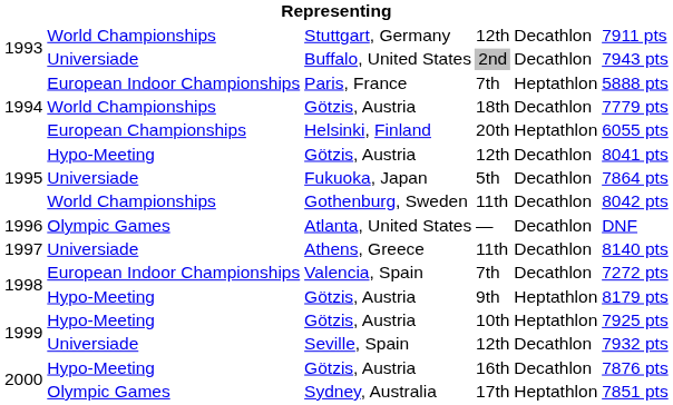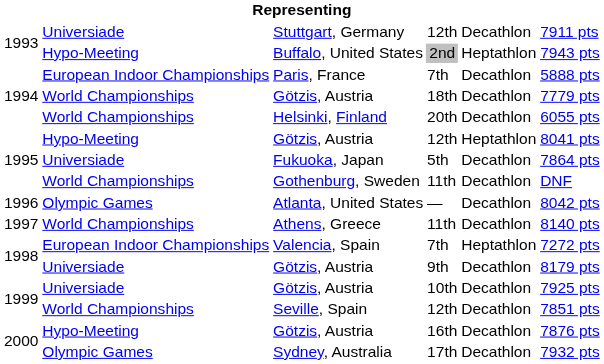 <table>
 <tr>
 <th colspan="6">Representing </th>
 </tr>
 <tr>
 <td rowspan=2>1993</td>
-<td><a href='#'>World Championships</a></td>
+<td><a href='#'>Universiade</a></td>
 <td><a href='#'>Stuttgart</a>, Germany</td>
 <td align="center">12th</td>
 <td>Decathlon</td>
 <td><a href='#'>7911 pts</a></td>
 </tr>
 <tr>
-<td><a href='#'>Universiade</a></td>
+<td><a href='#'>Hypo-Meeting</a></td>
 <td><a href='#'>Buffalo</a>, United States</td>
 <td bgcolor="silver" align="center">2nd</td>
-<td>Decathlon</td>
+<td>Heptathlon</td>
 <td><a href='#'>7943 pts</a></td>
 </tr>
 <tr>
 <td rowspan=3>1994</td>
 <td><a href='#'>European Indoor Championships</a></td>
 <td><a href='#'>Paris</a>, France</td>
 <td>7th</td>
-<td>Heptathlon</td>
+<td>Decathlon</td>
 <td><a href='#'>5888 pts</a></td>
 </tr>
 <tr>
 <td><a href='#'>World Championships</a></td>
 <td><a href='#'>Götzis</a>, Austria</td>
 <td>18th</td>
 <td>Decathlon</td>
 <td><a href='#'>7779 pts</a></td>
 </tr>
 <tr>
-<td><a href='#'>European Championships</a></td>
+<td><a href='#'>World Championships</a></td>
 <td><a href='#'>Helsinki</a>, <a href='#'>Finland</a></td>
 <td align="center">20th</td>
-<td>Heptathlon</td>
+<td>Decathlon</td>
 <td><a href='#'>6055 pts</a></td>
 </tr>
 <tr>
 <td rowspan=3>1995</td>
 <td><a href='#'>Hypo-Meeting</a></td>
 <td><a href='#'>Götzis</a>, Austria</td>
 <td>12th</td>
-<td>Decathlon</td>
+<td>Heptathlon</td>
 <td><a href='#'>8041 pts</a></td>
 </tr>
 <tr>
 <td><a href='#'>Universiade</a></td>
 <td><a href='#'>Fukuoka</a>, Japan</td>
 <td>5th</td>
 <td>Decathlon</td>
 <td><a href='#'>7864 pts</a></td>
 </tr>
 <tr>
 <td><a href='#'>World Championships</a></td>
 <td><a href='#'>Gothenburg</a>, Sweden</td>
 <td>11th</td>
 <td>Decathlon</td>
-<td><a href='#'>8042 pts</a></td>
+<td><a href='#'>DNF</a></td>
 </tr>
 <tr>
 <td>1996</td>
 <td><a href='#'>Olympic Games</a></td>
 <td><a href='#'>Atlanta</a>, United States</td>
 <td>—</td>
 <td>Decathlon</td>
-<td><a href='#'>DNF</a></td>
+<td><a href='#'>8042 pts</a></td>
 </tr>
 <tr>
 <td>1997</td>
-<td><a href='#'>Universiade</a></td>
+<td><a href='#'>World Championships</a></td>
 <td><a href='#'>Athens</a>, Greece</td>
 <td>11th</td>
 <td>Decathlon</td>
 <td><a href='#'>8140 pts</a></td>
 </tr>
 <tr>
 <td rowspan=2>1998</td>
 <td><a href='#'>European Indoor Championships</a></td>
 <td><a href='#'>Valencia</a>, Spain</td>
 <td>7th</td>
-<td>Decathlon</td>
+<td>Heptathlon</td>
 <td><a href='#'>7272 pts</a></td>
 </tr>
 <tr>
-<td><a href='#'>Hypo-Meeting</a></td>
+<td><a href='#'>Universiade</a></td>
 <td><a href='#'>Götzis</a>, Austria</td>
 <td>9th</td>
-<td>Heptathlon</td>
+<td>Decathlon</td>
 <td><a href='#'>8179 pts</a></td>
 </tr>
 <tr>
 <td rowspan=2>1999</td>
-<td><a href='#'>Hypo-Meeting</a></td>
+<td><a href='#'>Universiade</a></td>
 <td><a href='#'>Götzis</a>, Austria</td>
 <td>10th</td>
-<td>Heptathlon</td>
+<td>Decathlon</td>
 <td><a href='#'>7925 pts</a></td>
 </tr>
 <tr>
-<td><a href='#'>Universiade</a></td>
+<td><a href='#'>World Championships</a></td>
 <td><a href='#'>Seville</a>, Spain</td>
 <td>12th</td>
 <td>Decathlon</td>
-<td><a href='#'>7932 pts</a></td>
+<td><a href='#'>7851 pts</a></td>
 </tr>
 <tr>
 <td rowspan=2>2000</td>
 <td><a href='#'>Hypo-Meeting</a></td>
 <td><a href='#'>Götzis</a>, Austria</td>
 <td>16th</td>
 <td>Decathlon</td>
 <td><a href='#'>7876 pts</a></td>
 </tr>
 <tr>
 <td><a href='#'>Olympic Games</a></td>
 <td><a href='#'>Sydney</a>, Australia</td>
 <td>17th</td>
-<td>Heptathlon</td>
-<td><a href='#'>7851 pts</a></td>
+<td>Decathlon</td>
+<td><a href='#'>7932 pts</a></td>
 </tr>
 </table>
